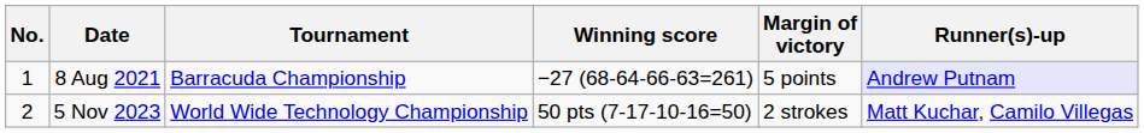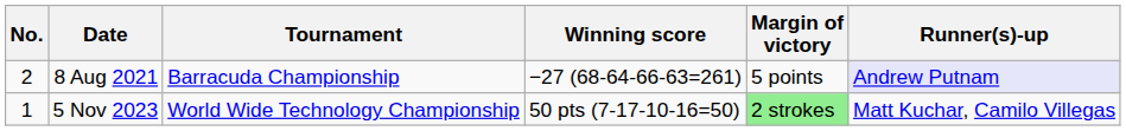 <table class="wikitable" style="font-size:95%;">
 <tr>
 <th>No.</th>
 <th>Date</th>
 <th>Tournament</th>
 <th>Winning score</th>
 <th>Margin of<br>victory</th>
 <th>Runner(s)-up</th>
 </tr>
 <tr>
-<td align=center>1</td>
+<td align=center>2</td>
 <td align=right>8 Aug <a href='#'>2021</a></td>
 <td><a href='#'>Barracuda Championship</a></td>
 <td>−27 (68-64-66-63=261)</td>
 <td>5 points</td>
 <td style="background: lavender;"> <a href='#'>Andrew Putnam</a></td>
 </tr>
 <tr>
-<td align=center>2</td>
+<td align=center>1</td>
 <td align=right>5 Nov <a href='#'>2023</a></td>
 <td><a href='#'>World Wide Technology Championship</a></td>
 <td>50 pts (7-17-10-16=50)</td>
-<td>2 strokes</td>
+<td style="background: lightgreen;">2 strokes</td>
 <td> <a href='#'>Matt Kuchar</a>,  <a href='#'>Camilo Villegas</a></td>
 </tr>
 </table>
